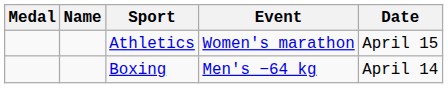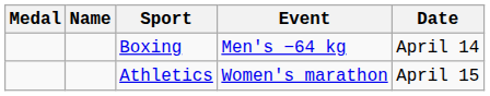 <table class="wikitable sortable">
 <tr>
 <th>Medal</th>
 <th>Name</th>
 <th>Sport</th>
 <th>Event</th>
 <th>Date</th>
 </tr>
 <tr>
 <td></td>
 <td></td>
+<td><a href='#'>Boxing</a></td>
+<td><a href='#'>Men's −64 kg</a></td>
+<td>April 14</td>
+</tr>
+<tr>
+<td></td>
+<td></td>
 <td><a href='#'>Athletics</a></td>
 <td><a href='#'>Women's marathon</a></td>
 <td>April 15</td>
 </tr>
-<tr>
-<td></td>
-<td></td>
-<td><a href='#'>Boxing</a></td>
-<td><a href='#'>Men's −64 kg</a></td>
-<td>April 14</td>
-</tr>
 </table>
